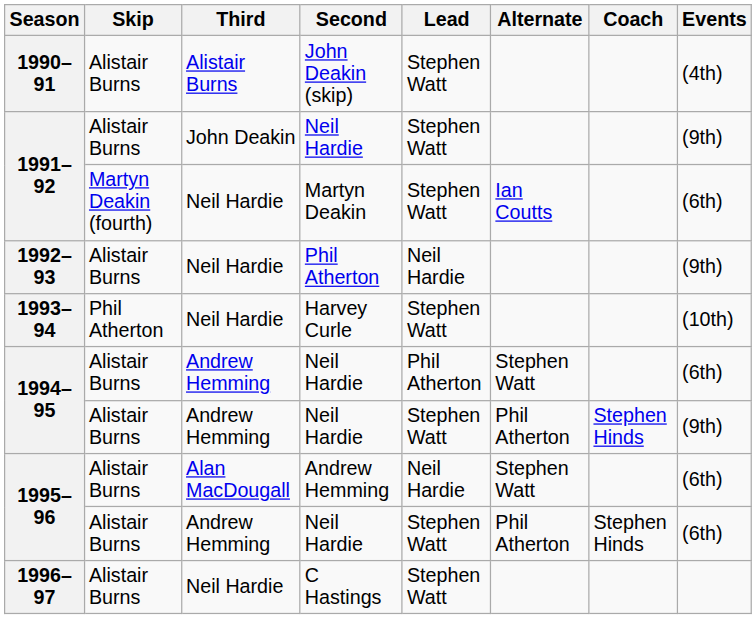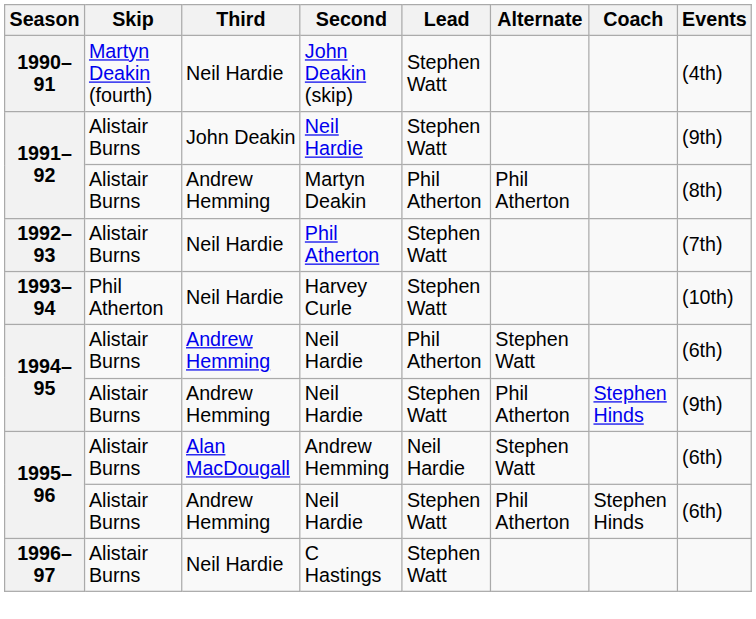 <table class="wikitable">
 <tr>
 <th scope="col">Season</th>
 <th scope="col">Skip</th>
 <th scope="col">Third</th>
 <th scope="col">Second</th>
 <th scope="col">Lead</th>
 <th scope="col">Alternate</th>
 <th scope="col">Coach</th>
 <th scope="col">Events</th>
 </tr>
 <tr>
 <th scope="row">1990–91</th>
-<td>Alistair Burns</td>
-<td><a href='#'>Alistair Burns</a></td>
+<td><a href='#'>Martyn Deakin</a> (fourth)</td>
+<td>Neil Hardie</td>
 <td><a href='#'>John Deakin</a> (skip)</td>
 <td>Stephen Watt</td>
 <td></td>
 <td></td>
 <td> (4th)</td>
 </tr>
 <tr>
 <th scope="row" rowspan=2>1991–92</th>
 <td>Alistair Burns</td>
 <td>John Deakin</td>
 <td><a href='#'>Neil Hardie</a></td>
 <td>Stephen Watt</td>
 <td></td>
 <td></td>
 <td> (9th)</td>
 </tr>
 <tr>
-<td><a href='#'>Martyn Deakin</a> (fourth)</td>
-<td>Neil Hardie</td>
+<td>Alistair Burns</td>
+<td>Andrew Hemming</td>
 <td>Martyn Deakin</td>
-<td>Stephen Watt</td>
-<td><a href='#'>Ian Coutts</a></td>
+<td>Phil Atherton</td>
+<td>Phil Atherton</td>
 <td></td>
-<td> (6th)</td>
+<td> (8th)</td>
 </tr>
 <tr>
 <th scope="row">1992–93</th>
 <td>Alistair Burns</td>
 <td>Neil Hardie</td>
 <td><a href='#'>Phil Atherton</a></td>
-<td>Neil Hardie</td>
+<td>Stephen Watt</td>
 <td></td>
 <td></td>
-<td> (9th)</td>
+<td> (7th)</td>
 </tr>
 <tr>
 <th scope="row">1993–94</th>
 <td>Phil Atherton</td>
 <td>Neil Hardie</td>
 <td>Harvey Curle</td>
 <td>Stephen Watt</td>
 <td></td>
 <td></td>
 <td> (10th)</td>
 </tr>
 <tr>
 <th scope="row" rowspan=2>1994–95</th>
 <td>Alistair Burns</td>
 <td><a href='#'>Andrew Hemming</a></td>
 <td>Neil Hardie</td>
 <td>Phil Atherton</td>
 <td>Stephen Watt</td>
 <td></td>
 <td> (6th)</td>
 </tr>
 <tr>
 <td>Alistair Burns</td>
 <td>Andrew Hemming</td>
 <td>Neil Hardie</td>
 <td>Stephen Watt</td>
 <td>Phil Atherton</td>
 <td><a href='#'>Stephen Hinds</a></td>
 <td> (9th)</td>
 </tr>
 <tr>
 <th scope="row" rowspan=2>1995–96</th>
 <td>Alistair Burns</td>
 <td><a href='#'>Alan MacDougall</a></td>
 <td>Andrew Hemming</td>
 <td>Neil Hardie</td>
 <td>Stephen Watt</td>
 <td></td>
 <td> (6th)</td>
 </tr>
 <tr>
 <td>Alistair Burns</td>
 <td>Andrew Hemming</td>
 <td>Neil Hardie</td>
 <td>Stephen Watt</td>
 <td>Phil Atherton</td>
 <td>Stephen Hinds</td>
 <td> (6th)</td>
 </tr>
 <tr>
 <th scope="row">1996–97</th>
 <td>Alistair Burns</td>
 <td>Neil Hardie</td>
 <td>C Hastings</td>
 <td>Stephen Watt</td>
 <td></td>
 <td></td>
 <td></td>
 </tr>
 </table>
